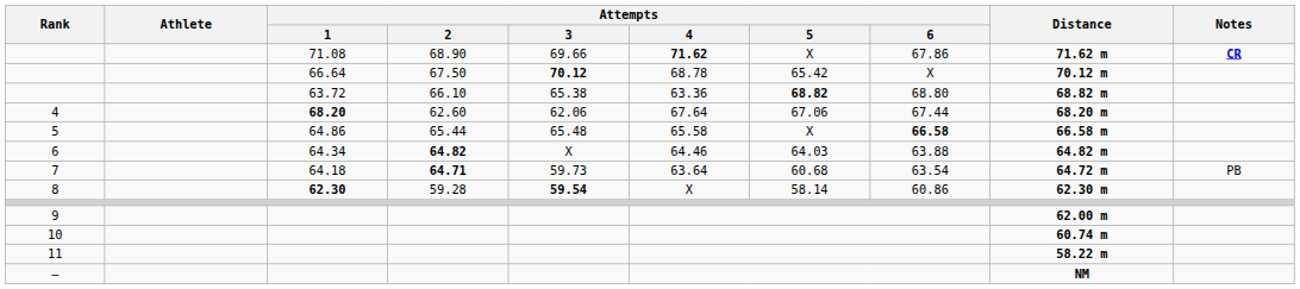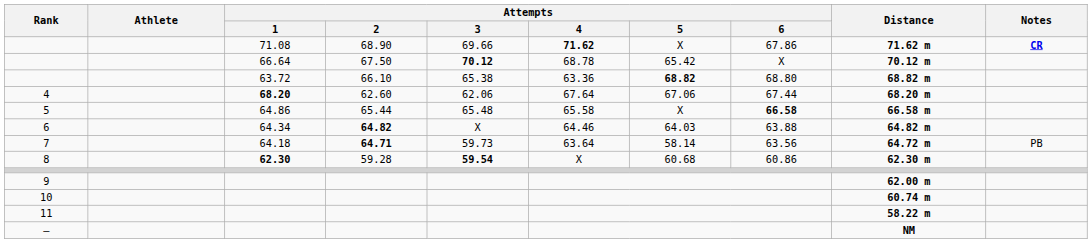 <table class="wikitable" style=" text-align:center; font-size:110%;" width="95%">
 <tr>
 <th rowspan="2">Rank</th>
 <th rowspan="2">Athlete</th>
 <th colspan="6">Attempts</th>
 <th rowspan="2">Distance</th>
 <th rowspan="2">Notes</th>
 </tr>
 <tr>
 <th>1</th>
 <th>2</th>
 <th>3</th>
 <th>4</th>
 <th>5</th>
 <th>6</th>
 </tr>
 <tr>
 <td></td>
 <td align=left></td>
 <td>71.08</td>
 <td>68.90</td>
 <td>69.66</td>
 <td><strong>71.62</strong></td>
 <td>X</td>
 <td>67.86</td>
 <td><strong>71.62 m</strong></td>
 <td><strong><a href='#'>CR</a></strong></td>
 </tr>
 <tr>
 <td></td>
 <td align=left></td>
 <td>66.64</td>
 <td>67.50</td>
 <td><strong>70.12</strong></td>
 <td>68.78</td>
 <td>65.42</td>
 <td>X</td>
 <td><strong>70.12 m</strong></td>
 <td></td>
 </tr>
 <tr>
 <td></td>
 <td align=left></td>
 <td>63.72</td>
 <td>66.10</td>
 <td>65.38</td>
 <td>63.36</td>
 <td><strong>68.82</strong></td>
 <td>68.80</td>
 <td><strong>68.82 m</strong></td>
 <td></td>
 </tr>
 <tr>
 <td>4</td>
 <td align=left></td>
 <td><strong>68.20</strong></td>
 <td>62.60</td>
 <td>62.06</td>
 <td>67.64</td>
 <td>67.06</td>
 <td>67.44</td>
 <td><strong>68.20 m</strong></td>
 <td></td>
 </tr>
 <tr>
 <td>5</td>
 <td align=left></td>
 <td>64.86</td>
 <td>65.44</td>
 <td>65.48</td>
 <td>65.58</td>
 <td>X</td>
 <td><strong>66.58</strong></td>
 <td><strong>66.58 m</strong></td>
 <td></td>
 </tr>
 <tr>
 <td>6</td>
 <td align=left></td>
 <td>64.34</td>
 <td><strong>64.82</strong></td>
 <td>X</td>
 <td>64.46</td>
 <td>64.03</td>
 <td>63.88</td>
 <td><strong>64.82 m</strong></td>
 <td></td>
 </tr>
 <tr>
 <td>7</td>
 <td align=left></td>
 <td>64.18</td>
 <td><strong>64.71</strong></td>
 <td>59.73</td>
 <td>63.64</td>
-<td>60.68</td>
-<td>63.54</td>
+<td>58.14</td>
+<td>63.56</td>
 <td><strong>64.72 m</strong></td>
 <td>PB</td>
 </tr>
 <tr>
 <td>8</td>
 <td align=left></td>
 <td><strong>62.30</strong></td>
 <td>59.28</td>
 <td><strong>59.54</strong></td>
 <td>X</td>
-<td>58.14</td>
+<td>60.68</td>
 <td>60.86</td>
 <td><strong>62.30 m</strong></td>
 <td></td>
 </tr>
 <tr>
 <td colspan=10 bgcolor=lightgray></td>
 </tr>
 <tr>
 <td>9</td>
 <td align=left></td>
 <td></td>
 <td></td>
 <td></td>
 <td colspan=3></td>
 <td><strong>62.00 m</strong></td>
 <td></td>
 </tr>
 <tr>
 <td>10</td>
 <td align=left></td>
 <td></td>
 <td></td>
 <td></td>
 <td colspan=3></td>
 <td><strong>60.74 m</strong></td>
 <td></td>
 </tr>
 <tr>
 <td>11</td>
 <td align=left></td>
 <td></td>
 <td></td>
 <td></td>
 <td colspan=3></td>
 <td><strong>58.22 m</strong></td>
 <td></td>
 </tr>
 <tr>
 <td>—</td>
 <td align=left></td>
 <td></td>
 <td></td>
 <td></td>
 <td colspan=3></td>
 <td><strong>NM </strong></td>
 <td></td>
 </tr>
 </table>
